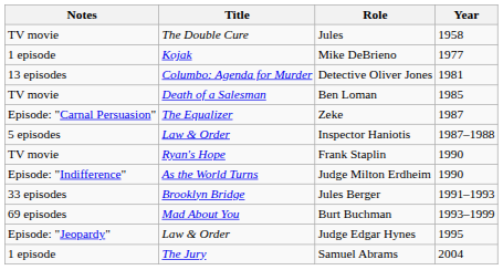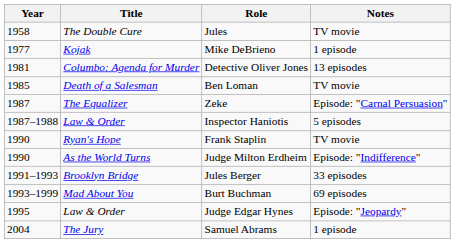 <table class="wikitable sortable">
 <tr>
-<th>Notes</th>
+<th>Year</th>
 <th>Title</th>
 <th>Role</th>
-<th>Year</th>
+<th>Notes</th>
 </tr>
 <tr>
-<td>TV movie</td>
+<td>1958</td>
 <td><em>The Double Cure</em></td>
 <td>Jules</td>
-<td>1958</td>
+<td>TV movie</td>
 </tr>
 <tr>
-<td>1 episode</td>
+<td>1977</td>
 <td><em><a href='#'>Kojak</a></em></td>
 <td>Mike DeBrieno</td>
-<td>1977</td>
+<td>1 episode</td>
 </tr>
 <tr>
-<td>13 episodes</td>
+<td>1981</td>
 <td><em><a href='#'>Columbo: Agenda for Murder</a></em></td>
 <td>Detective Oliver Jones</td>
-<td>1981</td>
+<td>13 episodes</td>
 </tr>
 <tr>
-<td>TV movie</td>
+<td>1985</td>
 <td><em><a href='#'>Death of a Salesman</a></em></td>
 <td>Ben Loman</td>
-<td>1985</td>
+<td>TV movie</td>
 </tr>
 <tr>
-<td>Episode: "<a href='#'>Carnal Persuasion</a>"</td>
+<td>1987</td>
 <td><em><a href='#'>The Equalizer</a></em></td>
 <td>Zeke</td>
-<td>1987</td>
+<td>Episode: "<a href='#'>Carnal Persuasion</a>"</td>
 </tr>
 <tr>
-<td>5 episodes</td>
+<td>1987–1988</td>
 <td><em><a href='#'>Law & Order</a></em></td>
 <td>Inspector Haniotis</td>
-<td>1987–1988</td>
+<td>5 episodes</td>
 </tr>
 <tr>
-<td>TV movie</td>
+<td>1990</td>
 <td><em><a href='#'>Ryan's Hope</a></em></td>
 <td>Frank Staplin</td>
-<td>1990</td>
+<td>TV movie</td>
 </tr>
 <tr>
-<td>Episode: "<a href='#'>Indifference</a>"</td>
+<td>1990</td>
 <td><em><a href='#'>As the World Turns</a></em></td>
 <td>Judge Milton Erdheim</td>
-<td>1990</td>
+<td>Episode: "<a href='#'>Indifference</a>"</td>
 </tr>
 <tr>
-<td>33 episodes</td>
+<td>1991–1993</td>
 <td><em><a href='#'>Brooklyn Bridge</a></em></td>
 <td>Jules Berger</td>
-<td>1991–1993</td>
+<td>33 episodes</td>
 </tr>
 <tr>
-<td>69 episodes</td>
+<td>1993–1999</td>
 <td><em><a href='#'>Mad About You</a></em></td>
 <td>Burt Buchman</td>
-<td>1993–1999</td>
+<td>69 episodes</td>
 </tr>
 <tr>
-<td>Episode: "<a href='#'>Jeopardy</a>"</td>
+<td>1995</td>
 <td><em>Law & Order</em></td>
 <td>Judge Edgar Hynes</td>
-<td>1995</td>
+<td>Episode: "<a href='#'>Jeopardy</a>"</td>
 </tr>
 <tr>
-<td>1 episode</td>
+<td>2004</td>
 <td><em><a href='#'>The Jury</a></em></td>
 <td>Samuel Abrams</td>
-<td>2004</td>
+<td>1 episode</td>
 </tr>
 </table>
